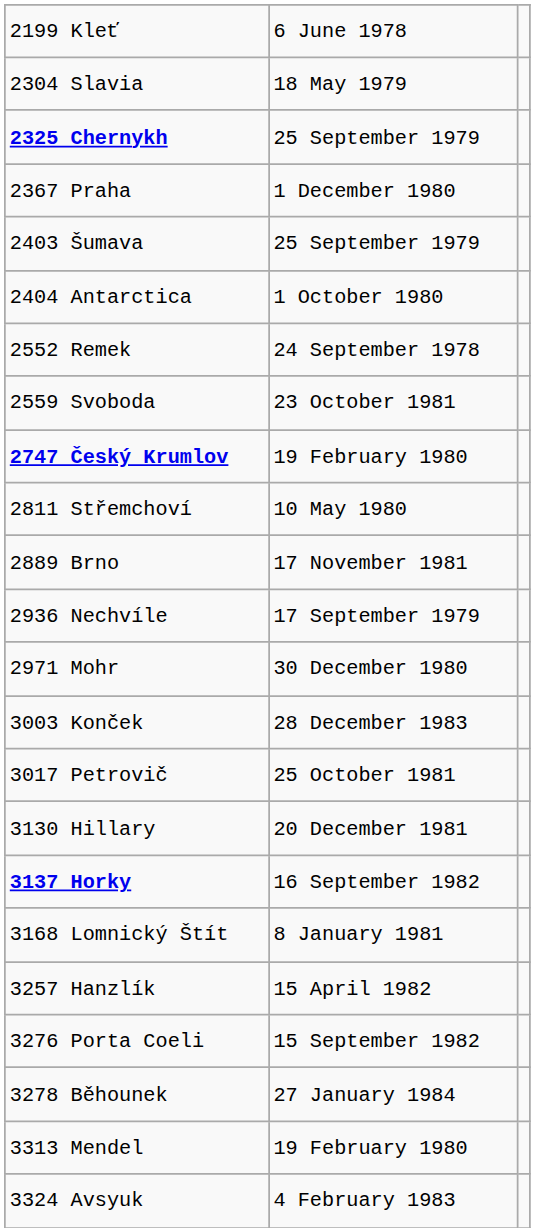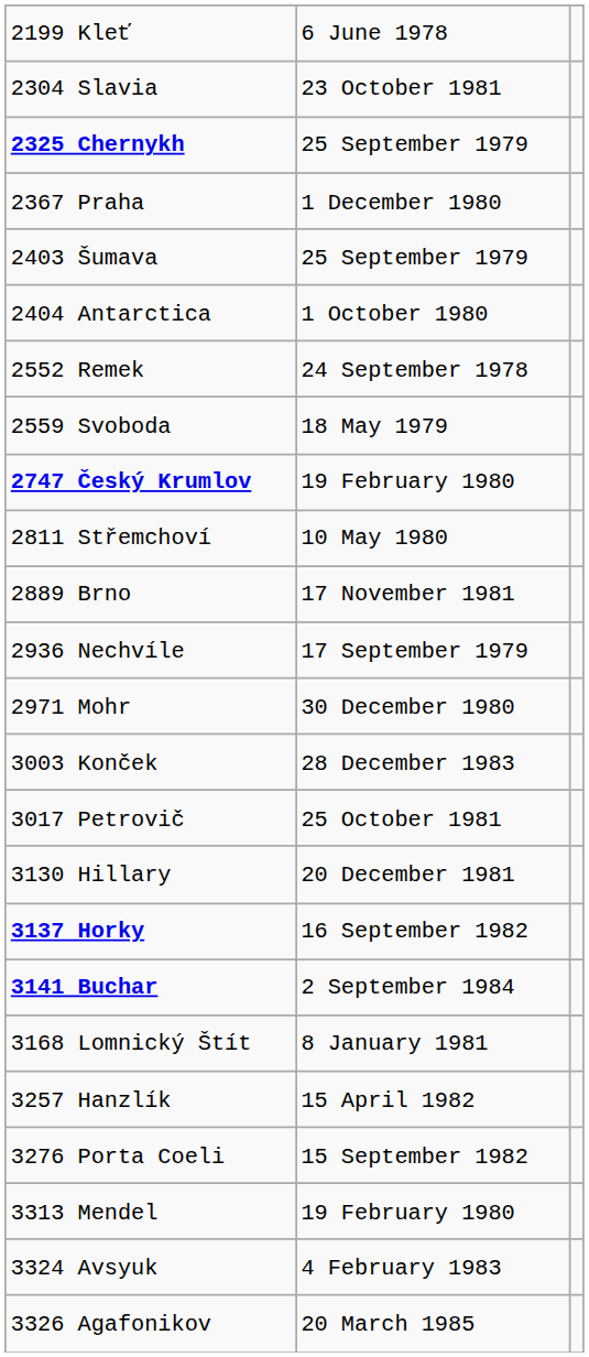 <table class="wikitable" style="font-size: 89%; float: left; width: 26em; margin-right: 1em; height: 700px">
 <tr>
 <td>2199 Kleť</td>
 <td>6 June 1978</td>
 <td></td>
 </tr>
 <tr>
 <td>2304 Slavia</td>
-<td>18 May 1979</td>
+<td>23 October 1981</td>
 <td></td>
 </tr>
 <tr>
 <td><strong><a href='#'>2325 Chernykh</a></strong></td>
 <td>25 September 1979</td>
 <td></td>
 </tr>
 <tr>
 <td>2367 Praha</td>
 <td>1 December 1980</td>
 <td></td>
 </tr>
 <tr>
 <td>2403 Šumava</td>
 <td>25 September 1979</td>
 <td></td>
 </tr>
 <tr>
 <td>2404 Antarctica</td>
 <td>1 October 1980</td>
 <td></td>
 </tr>
 <tr>
 <td>2552 Remek</td>
 <td>24 September 1978</td>
 <td></td>
 </tr>
 <tr>
 <td>2559 Svoboda</td>
-<td>23 October 1981</td>
+<td>18 May 1979</td>
 <td></td>
 </tr>
 <tr>
 <td><strong><a href='#'>2747 Český Krumlov</a></strong></td>
 <td>19 February 1980</td>
 <td></td>
 </tr>
 <tr>
 <td>2811 Střemchoví</td>
 <td>10 May 1980</td>
 <td></td>
 </tr>
 <tr>
 <td>2889 Brno</td>
 <td>17 November 1981</td>
 <td></td>
 </tr>
 <tr>
 <td>2936 Nechvíle</td>
 <td>17 September 1979</td>
 <td></td>
 </tr>
 <tr>
 <td>2971 Mohr</td>
 <td>30 December 1980</td>
 <td></td>
 </tr>
 <tr>
 <td>3003 Konček</td>
 <td>28 December 1983</td>
 <td></td>
 </tr>
 <tr>
 <td>3017 Petrovič</td>
 <td>25 October 1981</td>
 <td></td>
 </tr>
 <tr>
 <td>3130 Hillary</td>
 <td>20 December 1981</td>
 <td></td>
 </tr>
 <tr>
 <td><strong><a href='#'>3137 Horky</a></strong></td>
 <td>16 September 1982</td>
 <td></td>
 </tr>
 <tr>
+<td><strong><a href='#'>3141 Buchar</a></strong></td>
+<td>2 September 1984</td>
+<td></td>
+</tr>
+<tr>
 <td>3168 Lomnický Štít</td>
 <td>8 January 1981</td>
 <td></td>
 </tr>
 <tr>
 <td>3257 Hanzlík</td>
 <td>15 April 1982</td>
 <td></td>
 </tr>
 <tr>
 <td>3276 Porta Coeli</td>
 <td>15 September 1982</td>
 <td></td>
 </tr>
 <tr>
-<td>3278 Běhounek</td>
-<td>27 January 1984</td>
-<td></td>
-</tr>
-<tr>
 <td>3313 Mendel</td>
 <td>19 February 1980</td>
 <td></td>
 </tr>
 <tr>
 <td>3324 Avsyuk</td>
 <td>4 February 1983</td>
 <td></td>
 </tr>
+<tr>
+<td>3326 Agafonikov</td>
+<td>20 March 1985</td>
+<td></td>
+</tr>
 </table>
